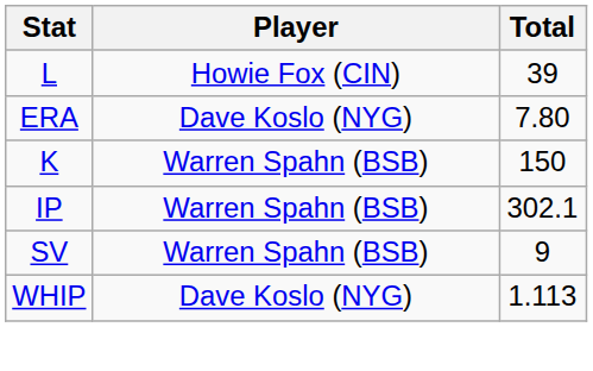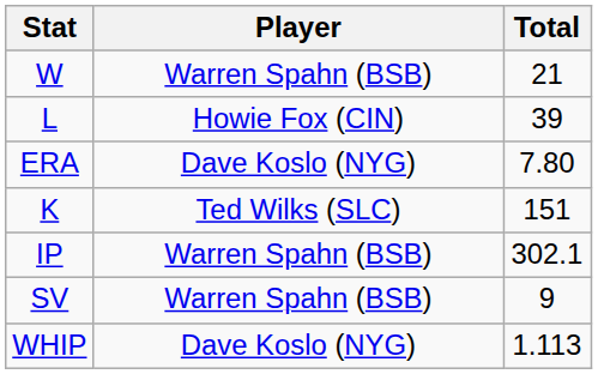 <table class="wikitable" style="text-align:center;">
 <tr>
 <th style="width:15%;">Stat</th>
 <th>Player</th>
 <th style="width:15%;">Total</th>
+</tr>
+<tr>
+<td><a href='#'>W</a></td>
+<td><a href='#'>Warren Spahn</a> (<a href='#'>BSB</a>)</td>
+<td>21</td>
 </tr>
 <tr>
 <td><a href='#'>L</a></td>
 <td><a href='#'>Howie Fox</a> (<a href='#'>CIN</a>)</td>
 <td>39</td>
 </tr>
 <tr>
 <td><a href='#'>ERA</a></td>
 <td><a href='#'>Dave Koslo</a> (<a href='#'>NYG</a>)</td>
 <td>7.80</td>
 </tr>
 <tr>
 <td><a href='#'>K</a></td>
-<td><a href='#'>Warren Spahn</a> (<a href='#'>BSB</a>)</td>
-<td>150</td>
+<td><a href='#'>Ted Wilks</a> (<a href='#'>SLC</a>)</td>
+<td>151</td>
 </tr>
 <tr>
 <td><a href='#'>IP</a></td>
 <td><a href='#'>Warren Spahn</a> (<a href='#'>BSB</a>)</td>
 <td>302.1</td>
 </tr>
 <tr>
 <td><a href='#'>SV</a></td>
 <td><a href='#'>Warren Spahn</a> (<a href='#'>BSB</a>)</td>
 <td>9</td>
 </tr>
 <tr>
 <td><a href='#'>WHIP</a></td>
 <td><a href='#'>Dave Koslo</a> (<a href='#'>NYG</a>)</td>
 <td>1.113</td>
 </tr>
 </table>
